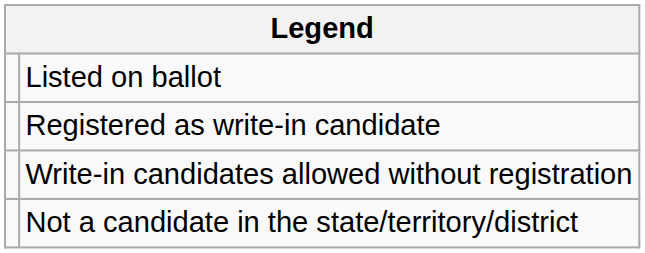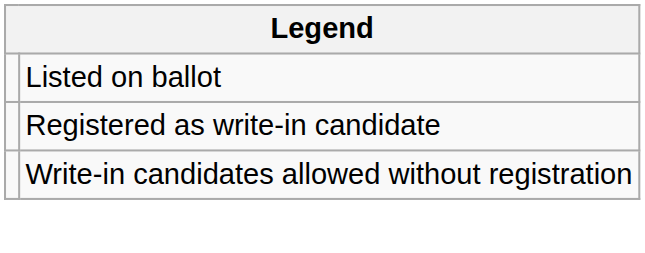 <table class="wikitable collapsible" style="font-size:90%; line-height:1.2">
 <tr>
 <th colspan=2>Legend</th>
 </tr>
 <tr>
 <td></td>
 <td>Listed on ballot</td>
 </tr>
 <tr>
 <td></td>
 <td>Registered as write-in candidate</td>
 </tr>
 <tr>
 <td></td>
 <td>Write-in candidates allowed without registration</td>
 </tr>
-<tr>
-<td></td>
-<td>Not a candidate in the state/territory/district</td>
-</tr>
 </table>
